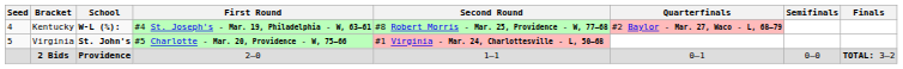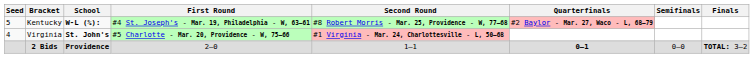 <table class="sortable wikitable" style="white-space:nowrap; font-size:90%;">
 <tr>
 <th>Seed</th>
 <th>Bracket</th>
 <th>School</th>
 <th>First Round</th>
 <th>Second Round</th>
 <th>Quarterfinals</th>
 <th>Semifinals</th>
 <th>Finals</th>
 </tr>
 <tr>
-<td>4</td>
+<td>5</td>
 <td>Kentucky</td>
 <td><strong>W-L (%):</strong></td>
 <td style="background:#bfb;">#4 <a href='#'>St. Joseph's</a> - <strong><small>Mar. 19, Philadelphia</small></strong> - <strong><small>W, 63–61</small></strong></td>
 <td style="background:#bfb;">#8 <a href='#'>Robert Morris</a> - <strong><small>Mar. 25, Providence</small></strong> - <strong><small>W, 77–68</small></strong></td>
 <td style="background:#fbb;">#2 <a href='#'>Baylor</a> - <strong><small>Mar. 27, Waco</small></strong> - <strong><small>L, 68–79</small></strong></td>
 <td style="background:#fff;"></td>
 <td style="background:#fff;"></td>
 </tr>
 <tr>
-<td>5</td>
+<td>4</td>
 <td>Virginia</td>
 <td><strong>St. John's</strong></td>
 <td style="background:#bfb;">#5 <a href='#'>Charlotte</a> - <strong><small>Mar. 20, Providence</small></strong> - <strong><small>W, 75–66</small></strong></td>
 <td style="background:#fbb;">#1 <a href='#'>Virginia</a> - <strong><small>Mar. 24, Charlottesville</small></strong> - <strong><small>L, 50–68</small></strong></td>
 <td style="background:#fff;"></td>
 <td style="background:#fff;"></td>
 <td style="background:#fff;"></td>
 </tr>
 <tr class="sortbottom"  style="text-align:center; background:#ddd;">
 <td></td>
 <td><strong>2 Bids</strong></td>
 <td><strong>Providence</strong></td>
 <td>2–0 </td>
 <td>1–1 </td>
-<td>0–1 </td>
+<td><strong>0–1 </strong></td>
 <td>0–0 </td>
 <td><strong>TOTAL:</strong> 3–2 </td>
 </tr>
 </table>
